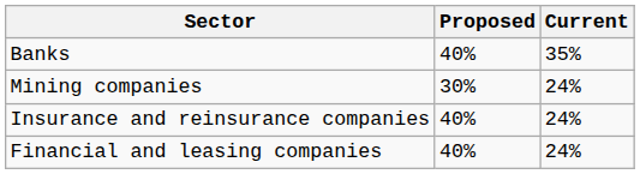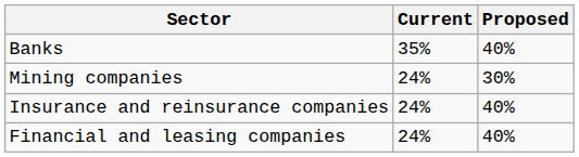 <table class="wikitable">
 <tr>
 <th>Sector</th>
+<th>Current</th>
 <th>Proposed</th>
-<th>Current</th>
 </tr>
 <tr>
 <td>Banks</td>
+<td>35%</td>
 <td>40%</td>
-<td>35%</td>
 </tr>
 <tr>
 <td>Mining companies</td>
+<td>24%</td>
 <td>30%</td>
-<td>24%</td>
 </tr>
 <tr>
 <td>Insurance and reinsurance companies</td>
+<td>24%</td>
 <td>40%</td>
-<td>24%</td>
 </tr>
 <tr>
 <td>Financial and leasing companies</td>
+<td>24%</td>
 <td>40%</td>
-<td>24%</td>
 </tr>
 </table>
